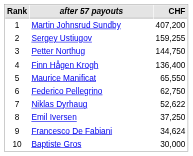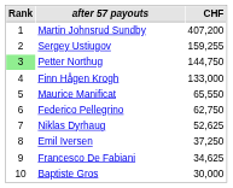 <table cellspacing="1" cellpadding="3" style="border:1px solid #AAAAAA;font-size:86%">
 <tr style="background-color: #E4E4E4;">
 <th style="border-bottom:1px solid #AAAAAA" width=10>Rank</th>
 <th style="border-bottom:1px solid #AAAAAA" width=200><em>after 57 payouts</em></th>
 <th style="border-bottom:1px solid #AAAAAA" width=20 align=right>CHF</th>
 </tr>
 <tr>
 <td align=center>1</td>
 <td> <a href='#'>Martin Johnsrud Sundby</a></td>
 <td align=right>407,200</td>
 </tr>
 <tr>
 <td align=center>2</td>
 <td> <a href='#'>Sergey Ustiugov</a></td>
 <td align=right>159,255</td>
 </tr>
 <tr>
-<td align=center>3</td>
+<td align=center style="background: lightgreen;">3</td>
 <td> <a href='#'>Petter Northug</a></td>
 <td align=right>144,750</td>
 </tr>
 <tr>
 <td align=center>4</td>
 <td> <a href='#'>Finn Hågen Krogh</a></td>
-<td align=right>136,400</td>
+<td align=right>133,000</td>
 </tr>
 <tr>
 <td align=center>5</td>
 <td> <a href='#'>Maurice Manificat</a></td>
 <td align=right>65,550</td>
 </tr>
 <tr>
 <td align=center>6</td>
 <td> <a href='#'>Federico Pellegrino</a></td>
 <td align=right>62,750</td>
 </tr>
 <tr>
 <td align=center>7</td>
 <td> <a href='#'>Niklas Dyrhaug</a></td>
-<td align=right>52,622</td>
+<td align=right>52,625</td>
 </tr>
 <tr>
 <td align=center>8</td>
 <td> <a href='#'>Emil Iversen</a></td>
 <td align=right>37,250</td>
 </tr>
 <tr>
 <td align=center>9</td>
 <td> <a href='#'>Francesco De Fabiani</a></td>
-<td align=right>34,624</td>
+<td align=right>34,625</td>
 </tr>
 <tr>
 <td align=center>10</td>
 <td> <a href='#'>Baptiste Gros</a></td>
 <td align=right>30,000</td>
 </tr>
 </table>
